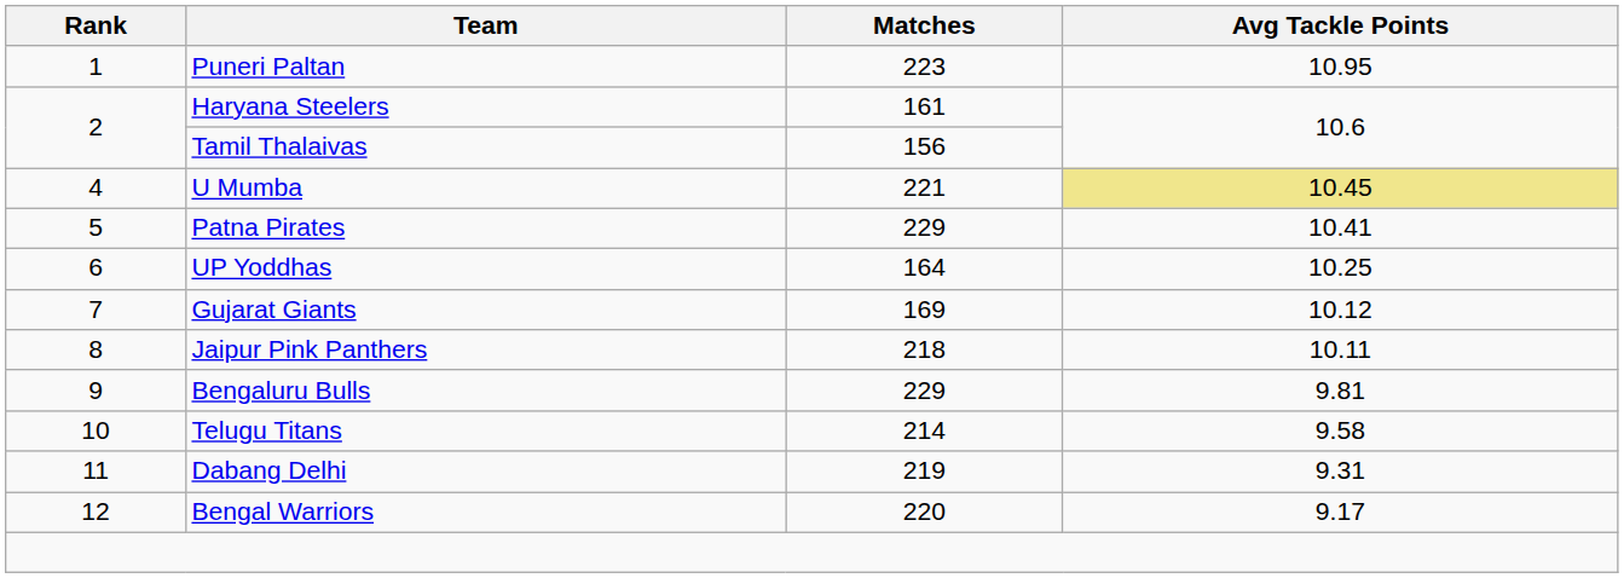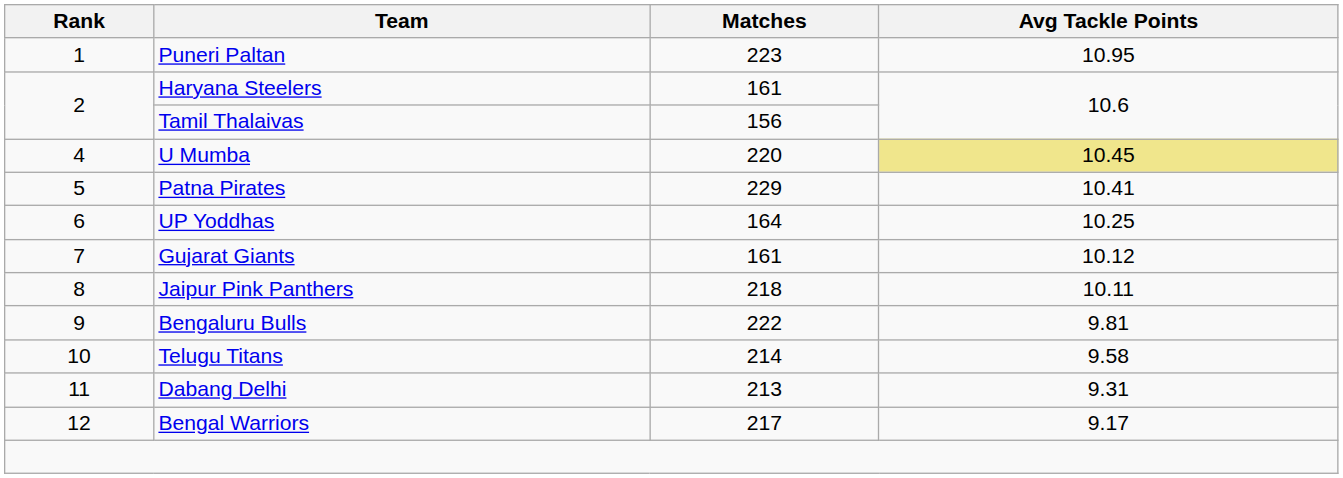 <table class="wikitable" align="center" style="text-align: center; font-size: 100%; width:80%">
 <tr>
 <th>Rank</th>
 <th>Team</th>
 <th>Matches</th>
 <th>Avg Tackle Points</th>
 </tr>
 <tr>
 <td>1</td>
 <td style="text-align:left"><a href='#'>Puneri Paltan</a></td>
 <td>223</td>
 <td>10.95</td>
 </tr>
 <tr>
 <td rowspan=2>2</td>
 <td style="text-align:left"><a href='#'>Haryana Steelers</a></td>
 <td>161</td>
 <td rowspan=2>10.6</td>
 </tr>
 <tr>
 <td style="text-align:left"><a href='#'>Tamil Thalaivas</a></td>
 <td>156</td>
 </tr>
 <tr>
 <td>4</td>
 <td style="text-align:left"><a href='#'>U Mumba</a></td>
-<td>221</td>
+<td>220</td>
 <td style="background: khaki;">10.45</td>
 </tr>
 <tr>
 <td>5</td>
 <td style="text-align:left"><a href='#'>Patna Pirates</a></td>
 <td>229</td>
 <td>10.41</td>
 </tr>
 <tr>
 <td>6</td>
 <td style="text-align:left"><a href='#'>UP Yoddhas</a></td>
 <td>164</td>
 <td>10.25</td>
 </tr>
 <tr>
 <td>7</td>
 <td style="text-align:left"><a href='#'>Gujarat Giants</a></td>
-<td>169</td>
+<td>161</td>
 <td>10.12</td>
 </tr>
 <tr>
 <td>8</td>
 <td style="text-align:left"><a href='#'>Jaipur Pink Panthers</a></td>
 <td>218</td>
 <td>10.11</td>
 </tr>
 <tr>
 <td>9</td>
 <td style="text-align:left"><a href='#'>Bengaluru Bulls</a></td>
-<td>229</td>
+<td>222</td>
 <td>9.81</td>
 </tr>
 <tr>
 <td>10</td>
 <td style="text-align:left"><a href='#'>Telugu Titans</a></td>
 <td>214</td>
 <td>9.58</td>
 </tr>
 <tr>
 <td>11</td>
 <td style="text-align:left"><a href='#'>Dabang Delhi</a></td>
-<td>219</td>
+<td>213</td>
 <td>9.31</td>
 </tr>
 <tr>
 <td>12</td>
 <td style="text-align:left"><a href='#'>Bengal Warriors</a></td>
-<td>220</td>
+<td>217</td>
 <td>9.17</td>
 </tr>
 <tr>
 <td colspan="6"><br></td>
 </tr>
 </table>
